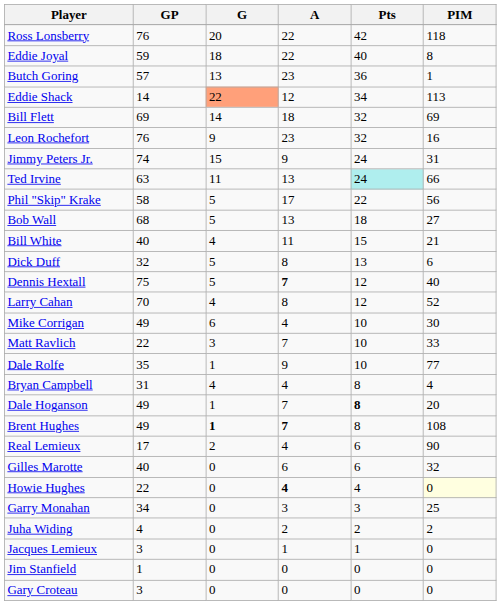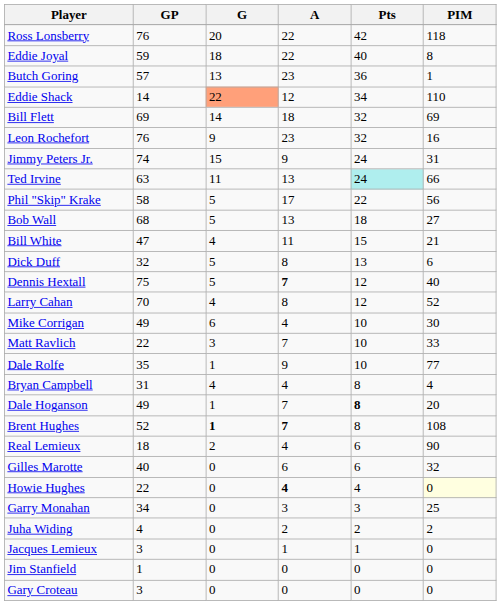 <table class="wikitable sortable">
 <tr>
 <th bgcolor="#DDDDFF" width="16%">Player</th>
 <th bgcolor="#DDDDFF" width="9%">GP</th>
 <th bgcolor="#DDDDFF" width="9%">G</th>
 <th bgcolor="#DDDDFF" width="9%">A</th>
 <th bgcolor="#DDDDFF" width="9%">Pts</th>
 <th bgcolor="#DDDDFF" width="9%">PIM</th>
 </tr>
 <tr align="center">
 </tr>
 <tr>
 <td><a href='#'>Ross Lonsberry</a></td>
 <td>76</td>
 <td>20</td>
 <td>22</td>
 <td>42</td>
 <td>118</td>
 </tr>
 <tr>
 <td><a href='#'>Eddie Joyal</a></td>
 <td>59</td>
 <td>18</td>
 <td>22</td>
 <td>40</td>
 <td>8</td>
 </tr>
 <tr>
 <td><a href='#'>Butch Goring</a></td>
 <td>57</td>
 <td>13</td>
 <td>23</td>
 <td>36</td>
 <td>1</td>
 </tr>
 <tr>
 <td><a href='#'>Eddie Shack</a></td>
 <td>14</td>
 <td style="background: lightsalmon;">22</td>
 <td>12</td>
 <td>34</td>
-<td>113</td>
+<td>110</td>
 </tr>
 <tr>
 <td><a href='#'>Bill Flett</a></td>
 <td>69</td>
 <td>14</td>
 <td>18</td>
 <td>32</td>
 <td>69</td>
 </tr>
 <tr>
 <td><a href='#'>Leon Rochefort</a></td>
 <td>76</td>
 <td>9</td>
 <td>23</td>
 <td>32</td>
 <td>16</td>
 </tr>
 <tr>
 <td><a href='#'>Jimmy Peters Jr.</a></td>
 <td>74</td>
 <td>15</td>
 <td>9</td>
 <td>24</td>
 <td>31</td>
 </tr>
 <tr>
 <td><a href='#'>Ted Irvine</a></td>
 <td>63</td>
 <td>11</td>
 <td>13</td>
 <td style="background: paleturquoise;">24</td>
 <td>66</td>
 </tr>
 <tr>
 <td><a href='#'>Phil "Skip" Krake</a></td>
 <td>58</td>
 <td>5</td>
 <td>17</td>
 <td>22</td>
 <td>56</td>
 </tr>
 <tr>
 <td><a href='#'>Bob Wall</a></td>
 <td>68</td>
 <td>5</td>
 <td>13</td>
 <td>18</td>
 <td>27</td>
 </tr>
 <tr>
 <td><a href='#'>Bill White</a></td>
-<td>40</td>
+<td>47</td>
 <td>4</td>
 <td>11</td>
 <td>15</td>
 <td>21</td>
 </tr>
 <tr>
 <td><a href='#'>Dick Duff</a></td>
 <td>32</td>
 <td>5</td>
 <td>8</td>
 <td>13</td>
 <td>6</td>
 </tr>
 <tr>
 <td><a href='#'>Dennis Hextall</a></td>
 <td>75</td>
 <td>5</td>
 <td><strong>7</strong></td>
 <td>12</td>
 <td>40</td>
 </tr>
 <tr>
 <td><a href='#'>Larry Cahan</a></td>
 <td>70</td>
 <td>4</td>
 <td>8</td>
 <td>12</td>
 <td>52</td>
 </tr>
 <tr>
 <td><a href='#'>Mike Corrigan</a></td>
 <td>49</td>
 <td>6</td>
 <td>4</td>
 <td>10</td>
 <td>30</td>
 </tr>
 <tr>
 <td><a href='#'>Matt Ravlich</a></td>
 <td>22</td>
 <td>3</td>
 <td>7</td>
 <td>10</td>
 <td>33</td>
 </tr>
 <tr>
 <td><a href='#'>Dale Rolfe</a></td>
 <td>35</td>
 <td>1</td>
 <td>9</td>
 <td>10</td>
 <td>77</td>
 </tr>
 <tr>
 <td><a href='#'>Bryan Campbell</a></td>
 <td>31</td>
 <td>4</td>
 <td>4</td>
 <td>8</td>
 <td>4</td>
 </tr>
 <tr>
 <td><a href='#'>Dale Hoganson</a></td>
 <td>49</td>
 <td>1</td>
 <td>7</td>
 <td><strong>8</strong></td>
 <td>20</td>
 </tr>
 <tr>
 <td><a href='#'>Brent Hughes</a></td>
-<td>49</td>
+<td>52</td>
 <td><strong>1</strong></td>
 <td><strong>7</strong></td>
 <td>8</td>
 <td>108</td>
 </tr>
 <tr>
 <td><a href='#'>Real Lemieux</a></td>
-<td>17</td>
+<td>18</td>
 <td>2</td>
 <td>4</td>
 <td>6</td>
 <td>90</td>
 </tr>
 <tr>
 <td><a href='#'>Gilles Marotte</a></td>
 <td>40</td>
 <td>0</td>
 <td>6</td>
 <td>6</td>
 <td>32</td>
 </tr>
 <tr>
 <td><a href='#'>Howie Hughes</a></td>
 <td>22</td>
 <td>0</td>
 <td><strong>4</strong></td>
 <td>4</td>
 <td style="background: lightyellow;">0</td>
 </tr>
 <tr>
 <td><a href='#'>Garry Monahan</a></td>
 <td>34</td>
 <td>0</td>
 <td>3</td>
 <td>3</td>
 <td>25</td>
 </tr>
 <tr>
 <td><a href='#'>Juha Widing</a></td>
 <td>4</td>
 <td>0</td>
 <td>2</td>
 <td>2</td>
 <td>2</td>
 </tr>
 <tr>
 <td><a href='#'>Jacques Lemieux</a></td>
 <td>3</td>
 <td>0</td>
 <td>1</td>
 <td>1</td>
 <td>0</td>
 </tr>
 <tr>
 <td><a href='#'>Jim Stanfield</a></td>
 <td>1</td>
 <td>0</td>
 <td>0</td>
 <td>0</td>
 <td>0</td>
 </tr>
 <tr>
 <td><a href='#'>Gary Croteau</a></td>
 <td>3</td>
 <td>0</td>
 <td>0</td>
 <td>0</td>
 <td>0</td>
 </tr>
 </table>
